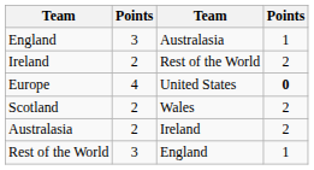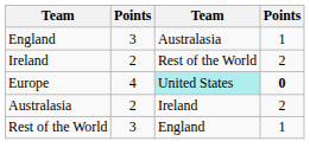 <table class="wikitable" style="text-align:center">
 <tr>
 <th>Team</th>
 <th>Points</th>
 <th>Team</th>
 <th>Points</th>
 </tr>
 <tr>
 <td align=left> England</td>
 <td>3</td>
 <td align=left>Australasia</td>
 <td>1</td>
 </tr>
 <tr>
 <td align=left> Ireland</td>
 <td>2</td>
 <td align=left>Rest of the World</td>
 <td>2</td>
 </tr>
 <tr>
 <td align=left> Europe</td>
 <td>4</td>
-<td align=left> United States</td>
+<td align=left style="background: paleturquoise;"> United States</td>
 <td><strong>0</strong></td>
-</tr>
-<tr>
-<td align=left> Scotland</td>
-<td>2</td>
-<td align=left> Wales</td>
-<td>2</td>
 </tr>
 <tr>
 <td align=left>Australasia</td>
 <td>2</td>
 <td align=left> Ireland</td>
 <td>2</td>
 </tr>
 <tr>
 <td align=left>Rest of the World</td>
 <td>3</td>
 <td align=left> England</td>
 <td>1</td>
 </tr>
 </table>
